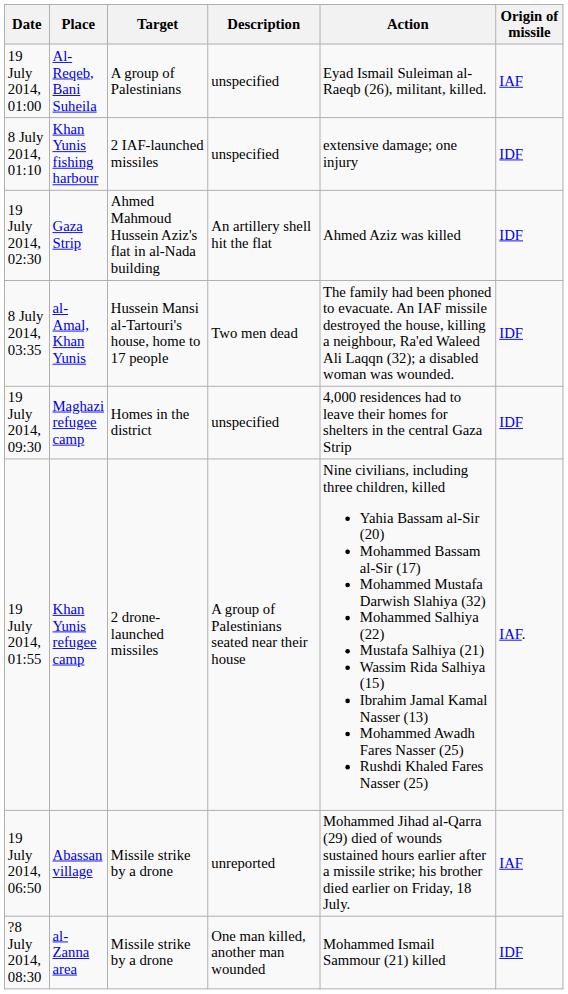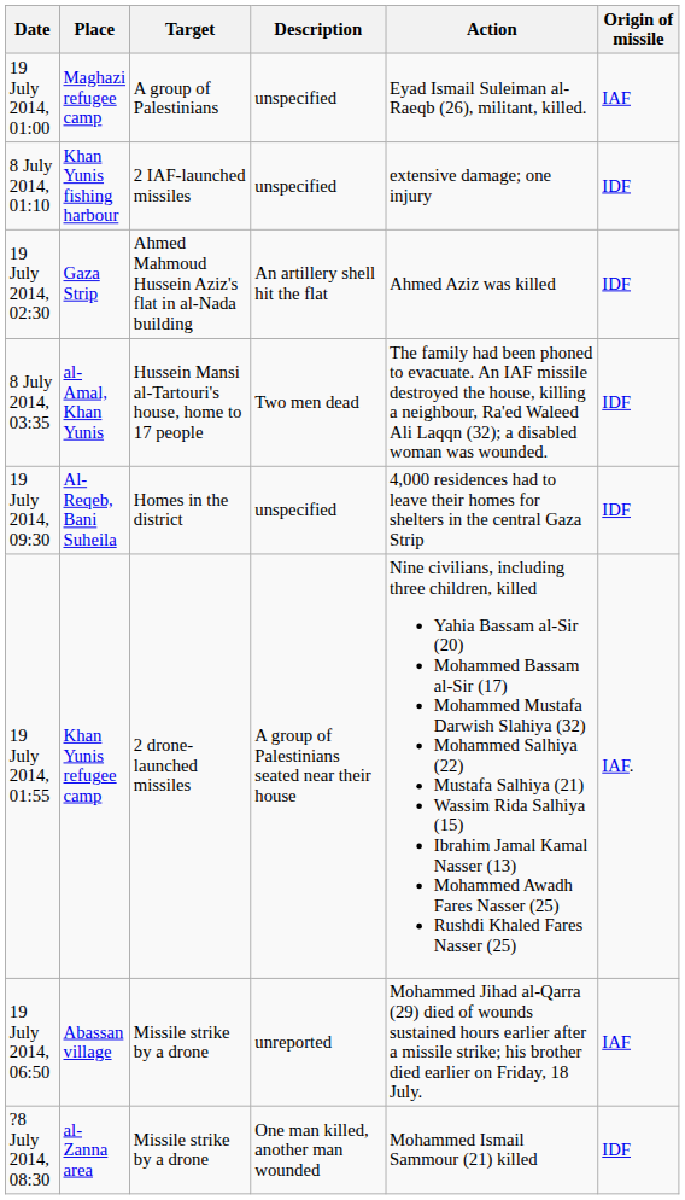 <table class="wikitable sortable">
 <tr>
 <th style="width:8%;">Date</th>
 <th style="width:8%;">Place</th>
 <th style="width:18%;">Target</th>
 <th style="width:20%;">Description</th>
 <th>Action</th>
 <th style="width:12%;">Origin of missile</th>
 </tr>
 <tr>
 <td>19 July 2014, 01:00</td>
-<td><a href='#'>Al-Reqeb, Bani Suheila</a></td>
+<td><a href='#'>Maghazi refugee camp</a></td>
 <td>A group of Palestinians</td>
 <td>unspecified</td>
 <td>Eyad Ismail Suleiman al-Raeqb (26), militant, killed.</td>
 <td><a href='#'>IAF</a></td>
 </tr>
 <tr>
 <td>8 July 2014, 01:10</td>
 <td><a href='#'>Khan Yunis fishing harbour</a></td>
 <td>2 IAF-launched missiles</td>
 <td>unspecified</td>
 <td>extensive damage; one injury</td>
 <td><a href='#'>IDF</a></td>
 </tr>
 <tr>
 <td>19 July 2014, 02:30</td>
 <td><a href='#'>Gaza Strip</a></td>
 <td>Ahmed Mahmoud Hussein Aziz's flat in al-Nada building</td>
 <td>An artillery shell hit the flat</td>
 <td>Ahmed Aziz was killed</td>
 <td><a href='#'>IDF</a></td>
 </tr>
 <tr>
 <td>8 July 2014, 03:35</td>
 <td><a href='#'>al-Amal, Khan Yunis</a></td>
 <td>Hussein Mansi al-Tartouri's house, home to 17 people</td>
 <td>Two men dead</td>
 <td>The family had been phoned to evacuate. An IAF missile destroyed the house, killing a neighbour, Ra'ed Waleed Ali Laqqn (32); a disabled woman was wounded.</td>
 <td><a href='#'>IDF</a></td>
 </tr>
 <tr>
 <td>19 July 2014, 09:30</td>
-<td><a href='#'>Maghazi refugee camp</a></td>
+<td><a href='#'>Al-Reqeb, Bani Suheila</a></td>
 <td>Homes in the district</td>
 <td>unspecified</td>
 <td>4,000 residences had to leave their homes for shelters in the central Gaza Strip</td>
 <td><a href='#'>IDF</a></td>
 </tr>
 <tr>
 <td>19 July 2014, 01:55</td>
 <td><a href='#'>Khan Yunis refugee camp</a></td>
 <td>2 drone-launched missiles</td>
 <td>A group of Palestinians seated near their house</td>
 <td>Nine civilians, including three children, killed<br><ul><li>Yahia Bassam al-Sir (20)</li><li>Mohammed Bassam al-Sir (17)</li><li>Mohammed Mustafa Darwish Slahiya (32)</li><li>Mohammed Salhiya (22)</li><li>Mustafa Salhiya (21)</li><li>Wassim Rida Salhiya (15)</li><li>Ibrahim Jamal Kamal Nasser (13)</li><li>Mohammed Awadh Fares Nasser (25)</li><li>Rushdi Khaled Fares Nasser (25)</li></ul></td>
 <td><a href='#'>IAF</a>.</td>
 </tr>
 <tr>
 <td>19 July 2014, 06:50</td>
 <td><a href='#'>Abassan village</a></td>
 <td>Missile strike by a drone</td>
 <td>unreported</td>
 <td>Mohammed Jihad al-Qarra (29) died of wounds sustained hours earlier after a missile strike; his brother died earlier on Friday, 18 July.</td>
 <td><a href='#'>IAF</a></td>
 </tr>
 <tr>
 <td>?8 July 2014, 08:30</td>
 <td><a href='#'>al-Zanna area</a></td>
 <td>Missile strike by a drone</td>
 <td>One man killed, another man wounded</td>
 <td>Mohammed Ismail Sammour (21) killed</td>
 <td><a href='#'>IDF</a></td>
 </tr>
 </table>
